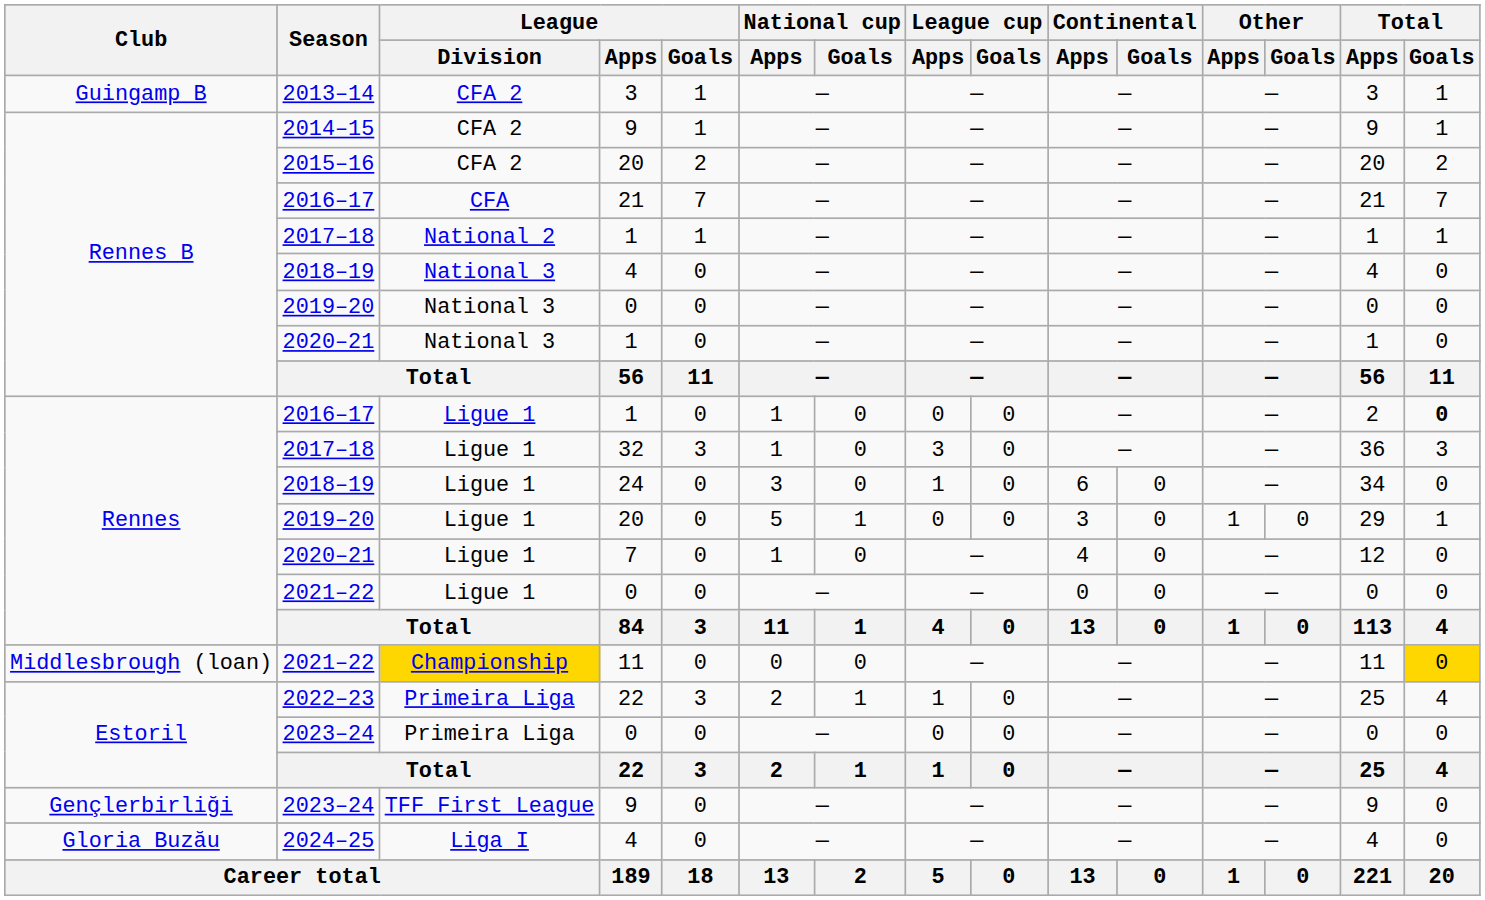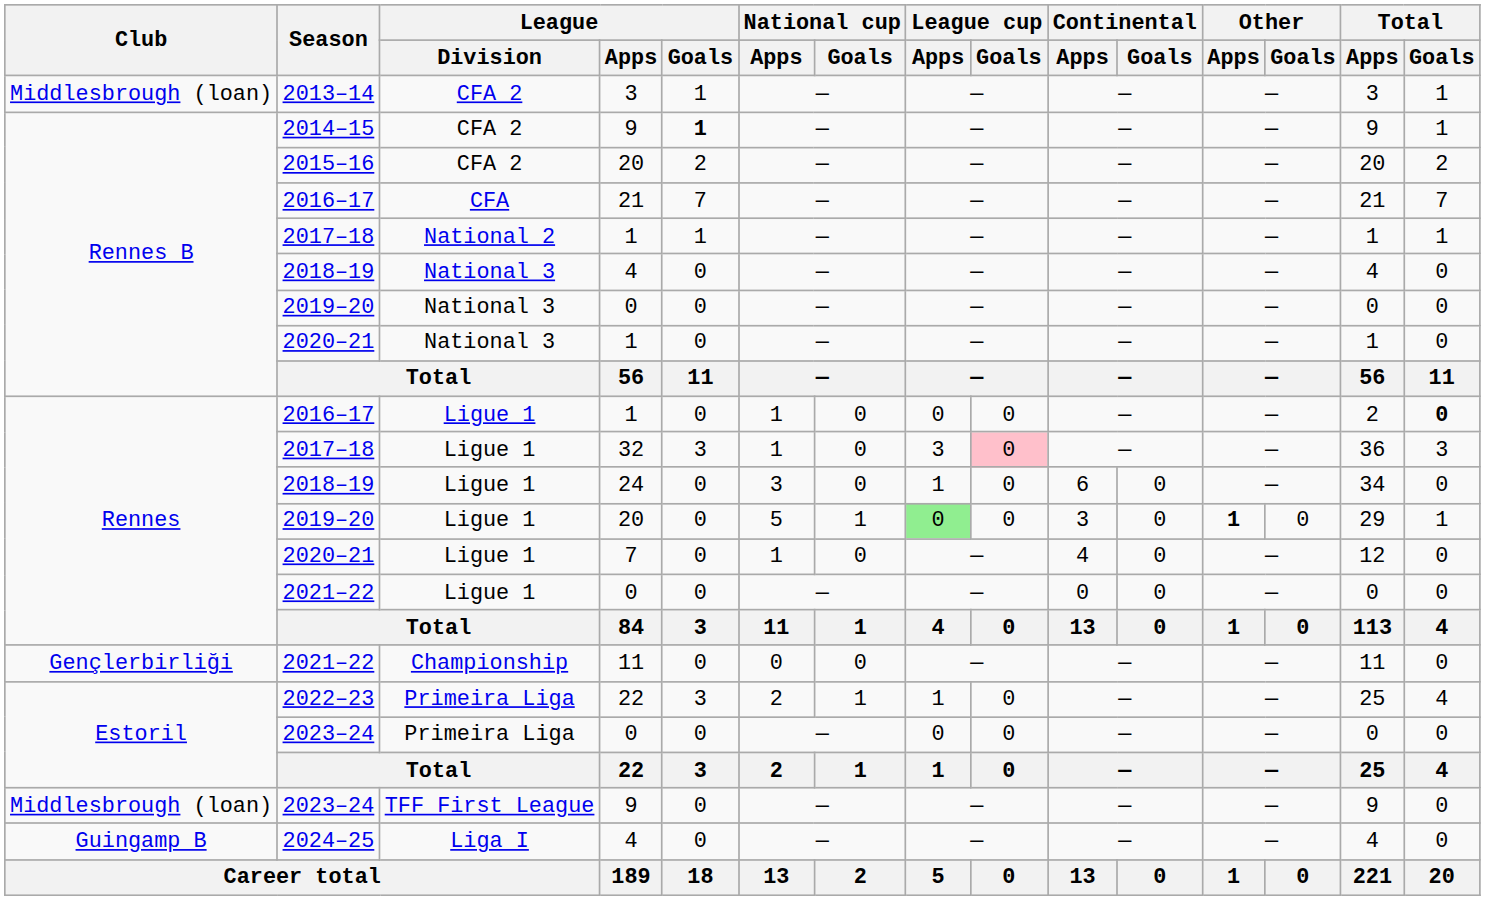 <table class="wikitable" style="text-align: center;">
 <tr>
 <th rowspan="2">Club</th>
 <th rowspan="2">Season</th>
 <th colspan="3">League</th>
 <th colspan="2">National cup</th>
 <th colspan="2">League cup</th>
 <th colspan="2">Continental</th>
 <th colspan="2">Other</th>
 <th colspan="2">Total</th>
 </tr>
 <tr>
 <th>Division</th>
 <th>Apps</th>
 <th>Goals</th>
 <th>Apps</th>
 <th>Goals</th>
 <th>Apps</th>
 <th>Goals</th>
 <th>Apps</th>
 <th>Goals</th>
 <th>Apps</th>
 <th>Goals</th>
 <th>Apps</th>
 <th>Goals</th>
 </tr>
 <tr>
-<td><a href='#'>Guingamp B</a></td>
+<td><a href='#'>Middlesbrough</a> (loan)</td>
 <td><a href='#'>2013–14</a></td>
 <td><a href='#'>CFA 2</a></td>
 <td>3</td>
 <td>1</td>
 <td colspan=2>—</td>
 <td colspan=2>—</td>
 <td colspan="2">—</td>
 <td colspan="2">—</td>
 <td>3</td>
 <td>1</td>
 </tr>
 <tr>
 <td rowspan=8><a href='#'>Rennes B</a></td>
 <td><a href='#'>2014–15</a></td>
 <td>CFA 2</td>
 <td>9</td>
-<td>1</td>
+<td><strong>1</strong></td>
 <td colspan=2>—</td>
 <td colspan=2>—</td>
 <td colspan="2">—</td>
 <td colspan="2">—</td>
 <td>9</td>
 <td>1</td>
 </tr>
 <tr>
 <td><a href='#'>2015–16</a></td>
 <td>CFA 2</td>
 <td>20</td>
 <td>2</td>
 <td colspan=2>—</td>
 <td colspan=2>—</td>
 <td colspan="2">—</td>
 <td colspan="2">—</td>
 <td>20</td>
 <td>2</td>
 </tr>
 <tr>
 <td><a href='#'>2016–17</a></td>
 <td><a href='#'>CFA</a></td>
 <td>21</td>
 <td>7</td>
 <td colspan=2>—</td>
 <td colspan=2>—</td>
 <td colspan="2">—</td>
 <td colspan="2">—</td>
 <td>21</td>
 <td>7</td>
 </tr>
 <tr>
 <td><a href='#'>2017–18</a></td>
 <td><a href='#'>National 2</a></td>
 <td>1</td>
 <td>1</td>
 <td colspan=2>—</td>
 <td colspan=2>—</td>
 <td colspan="2">—</td>
 <td colspan="2">—</td>
 <td>1</td>
 <td>1</td>
 </tr>
 <tr>
 <td><a href='#'>2018–19</a></td>
 <td><a href='#'>National 3</a></td>
 <td>4</td>
 <td>0</td>
 <td colspan=2>—</td>
 <td colspan=2>—</td>
 <td colspan="2">—</td>
 <td colspan="2">—</td>
 <td>4</td>
 <td>0</td>
 </tr>
 <tr>
 <td><a href='#'>2019–20</a></td>
 <td>National 3</td>
 <td>0</td>
 <td>0</td>
 <td colspan=2>—</td>
 <td colspan=2>—</td>
 <td colspan="2">—</td>
 <td colspan="2">—</td>
 <td>0</td>
 <td>0</td>
 </tr>
 <tr>
 <td><a href='#'>2020–21</a></td>
 <td>National 3</td>
 <td>1</td>
 <td>0</td>
 <td colspan=2>—</td>
 <td colspan=2>—</td>
 <td colspan="2">—</td>
 <td colspan="2">—</td>
 <td>1</td>
 <td>0</td>
 </tr>
 <tr>
 <th colspan="2">Total</th>
 <th>56</th>
 <th>11</th>
 <th colspan=2>—</th>
 <th colspan=2>—</th>
 <th colspan="2">—</th>
 <th colspan="2">—</th>
 <th>56</th>
 <th>11</th>
 </tr>
 <tr>
 <td rowspan="7"><a href='#'>Rennes</a></td>
 <td><a href='#'>2016–17</a></td>
 <td><a href='#'>Ligue 1</a></td>
 <td>1</td>
 <td>0</td>
 <td>1</td>
 <td>0</td>
 <td>0</td>
 <td>0</td>
 <td colspan="2">—</td>
 <td colspan="2">—</td>
 <td>2</td>
 <td><strong>0</strong></td>
 </tr>
 <tr>
 <td><a href='#'>2017–18</a></td>
 <td>Ligue 1</td>
 <td>32</td>
 <td>3</td>
 <td>1</td>
 <td>0</td>
 <td>3</td>
-<td>0</td>
+<td style="background: pink;">0</td>
 <td colspan="2">—</td>
 <td colspan="2">—</td>
 <td>36</td>
 <td>3</td>
 </tr>
 <tr>
 <td><a href='#'>2018–19</a></td>
 <td>Ligue 1</td>
 <td>24</td>
 <td>0</td>
 <td>3</td>
 <td>0</td>
 <td>1</td>
 <td>0</td>
 <td>6</td>
 <td>0</td>
 <td colspan="2">—</td>
 <td>34</td>
 <td>0</td>
 </tr>
 <tr>
 <td><a href='#'>2019–20</a></td>
 <td>Ligue 1</td>
 <td>20</td>
 <td>0</td>
 <td>5</td>
 <td>1</td>
-<td>0</td>
+<td style="background: lightgreen;">0</td>
 <td>0</td>
 <td>3</td>
 <td>0</td>
-<td>1</td>
+<td><strong>1</strong></td>
 <td>0</td>
 <td>29</td>
 <td>1</td>
 </tr>
 <tr>
 <td><a href='#'>2020–21</a></td>
 <td>Ligue 1</td>
 <td>7</td>
 <td>0</td>
 <td>1</td>
 <td>0</td>
 <td colspan=2>—</td>
 <td>4</td>
 <td>0</td>
 <td colspan="2">—</td>
 <td>12</td>
 <td>0</td>
 </tr>
 <tr>
 <td><a href='#'>2021–22</a></td>
 <td>Ligue 1</td>
 <td>0</td>
 <td>0</td>
 <td colspan=2>—</td>
 <td colspan=2>—</td>
 <td>0</td>
 <td>0</td>
 <td colspan="2">—</td>
 <td>0</td>
 <td>0</td>
 </tr>
 <tr>
 <th colspan="2">Total</th>
 <th>84</th>
 <th>3</th>
 <th>11</th>
 <th>1</th>
 <th>4</th>
 <th>0</th>
 <th>13</th>
 <th>0</th>
 <th>1</th>
 <th>0</th>
 <th>113</th>
 <th>4</th>
 </tr>
 <tr>
-<td><a href='#'>Middlesbrough</a> (loan)</td>
+<td><a href='#'>Gençlerbirliği</a></td>
 <td><a href='#'>2021–22</a></td>
-<td style="background: gold;"><a href='#'>Championship</a></td>
+<td><a href='#'>Championship</a></td>
 <td>11</td>
 <td>0</td>
 <td>0</td>
 <td>0</td>
 <td colspan=2>—</td>
 <td colspan="2">—</td>
 <td colspan="2">—</td>
 <td>11</td>
-<td style="background: gold;">0</td>
+<td>0</td>
 </tr>
 <tr>
 <td rowspan="3"><a href='#'>Estoril</a></td>
 <td><a href='#'>2022–23</a></td>
 <td><a href='#'>Primeira Liga</a></td>
 <td>22</td>
 <td>3</td>
 <td>2</td>
 <td>1</td>
 <td>1</td>
 <td>0</td>
 <td colspan="2">—</td>
 <td colspan="2">—</td>
 <td>25</td>
 <td>4</td>
 </tr>
 <tr>
 <td><a href='#'>2023–24</a></td>
 <td>Primeira Liga</td>
 <td>0</td>
 <td>0</td>
 <td colspan="2">—</td>
 <td>0</td>
 <td>0</td>
 <td colspan="2">—</td>
 <td colspan="2">—</td>
 <td>0</td>
 <td>0</td>
 </tr>
 <tr>
 <th colspan="2">Total</th>
 <th>22</th>
 <th>3</th>
 <th>2</th>
 <th>1</th>
 <th>1</th>
 <th>0</th>
 <th colspan="2">—</th>
 <th colspan="2">—</th>
 <th>25</th>
 <th>4</th>
 </tr>
 <tr>
-<td><a href='#'>Gençlerbirliği</a></td>
+<td><a href='#'>Middlesbrough</a> (loan)</td>
 <td><a href='#'>2023–24</a></td>
 <td><a href='#'>TFF First League</a></td>
 <td>9</td>
 <td>0</td>
 <td colspan=2>—</td>
 <td colspan=2>—</td>
 <td colspan="2">—</td>
 <td colspan="2">—</td>
 <td>9</td>
 <td>0</td>
 </tr>
 <tr>
-<td><a href='#'>Gloria Buzău</a></td>
+<td><a href='#'>Guingamp B</a></td>
 <td><a href='#'>2024–25</a></td>
 <td><a href='#'>Liga I</a></td>
 <td>4</td>
 <td>0</td>
 <td colspan=2>—</td>
 <td colspan=2>—</td>
 <td colspan="2">—</td>
 <td colspan="2">—</td>
 <td>4</td>
 <td>0</td>
 </tr>
 <tr>
 <th colspan="3">Career total</th>
 <th>189</th>
 <th>18</th>
 <th>13</th>
 <th>2</th>
 <th>5</th>
 <th>0</th>
 <th>13</th>
 <th>0</th>
 <th>1</th>
 <th>0</th>
 <th>221</th>
 <th>20</th>
 </tr>
 </table>
